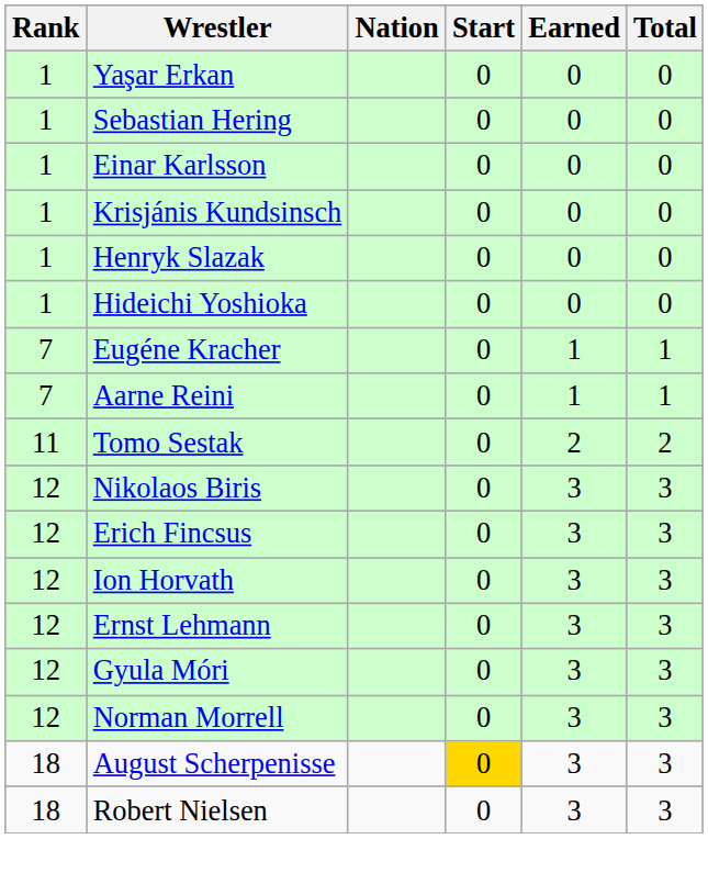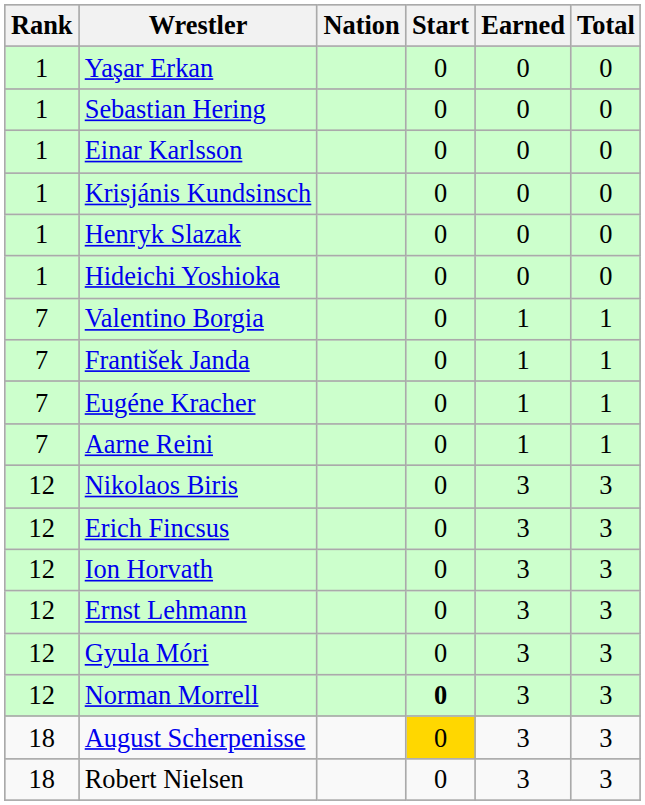 <table class="wikitable sortable" style="text-align:center;">
 <tr>
 <th>Rank</th>
 <th>Wrestler</th>
 <th>Nation</th>
 <th>Start</th>
 <th>Earned</th>
 <th>Total</th>
 </tr>
 <tr style="background:#cfc;">
 <td>1</td>
 <td align=left><a href='#'>Yaşar Erkan</a></td>
 <td align=left></td>
 <td>0</td>
 <td>0</td>
 <td>0</td>
 </tr>
 <tr style="background:#cfc;">
 <td>1</td>
 <td align=left><a href='#'>Sebastian Hering</a></td>
 <td align=left></td>
 <td>0</td>
 <td>0</td>
 <td>0</td>
 </tr>
 <tr style="background:#cfc;">
 <td>1</td>
 <td align=left><a href='#'>Einar Karlsson</a></td>
 <td align=left></td>
 <td>0</td>
 <td>0</td>
 <td>0</td>
 </tr>
 <tr style="background:#cfc;">
 <td>1</td>
 <td align=left><a href='#'>Krisjánis Kundsinsch</a></td>
 <td align=left></td>
 <td>0</td>
 <td>0</td>
 <td>0</td>
 </tr>
 <tr style="background:#cfc;">
 <td>1</td>
 <td align=left><a href='#'>Henryk Slazak</a></td>
 <td align=left></td>
 <td>0</td>
 <td>0</td>
 <td>0</td>
 </tr>
 <tr style="background:#cfc;">
 <td>1</td>
 <td align=left><a href='#'>Hideichi Yoshioka</a></td>
 <td align=left></td>
 <td>0</td>
 <td>0</td>
 <td>0</td>
 </tr>
 <tr style="background:#cfc;">
 <td>7</td>
+<td align=left><a href='#'>Valentino Borgia</a></td>
+<td align=left></td>
+<td>0</td>
+<td>1</td>
+<td>1</td>
+</tr>
+<tr style="background:#cfc;">
+<td>7</td>
+<td align=left><a href='#'>František Janda</a></td>
+<td align=left></td>
+<td>0</td>
+<td>1</td>
+<td>1</td>
+</tr>
+<tr style="background:#cfc;">
+<td>7</td>
 <td align=left><a href='#'>Eugéne Kracher</a></td>
 <td align=left></td>
 <td>0</td>
 <td>1</td>
 <td>1</td>
 </tr>
 <tr style="background:#cfc;">
 <td>7</td>
 <td align=left><a href='#'>Aarne Reini</a></td>
 <td align=left></td>
 <td>0</td>
 <td>1</td>
 <td>1</td>
-</tr>
-<tr style="background:#cfc;">
-<td>11</td>
-<td align=left><a href='#'>Tomo Sestak</a></td>
-<td align=left></td>
-<td>0</td>
-<td>2</td>
-<td>2</td>
 </tr>
 <tr style="background:#cfc;">
 <td>12</td>
 <td align=left><a href='#'>Nikolaos Biris</a></td>
 <td align=left></td>
 <td>0</td>
 <td>3</td>
 <td>3</td>
 </tr>
 <tr style="background:#cfc;">
 <td>12</td>
 <td align=left><a href='#'>Erich Fincsus</a></td>
 <td align=left></td>
 <td>0</td>
 <td>3</td>
 <td>3</td>
 </tr>
 <tr style="background:#cfc;">
 <td>12</td>
 <td align=left><a href='#'>Ion Horvath</a></td>
 <td align=left></td>
 <td>0</td>
 <td>3</td>
 <td>3</td>
 </tr>
 <tr style="background:#cfc;">
 <td>12</td>
 <td align=left><a href='#'>Ernst Lehmann</a></td>
 <td align=left></td>
 <td>0</td>
 <td>3</td>
 <td>3</td>
 </tr>
 <tr style="background:#cfc;">
 <td>12</td>
 <td align=left><a href='#'>Gyula Móri</a></td>
 <td align=left></td>
 <td>0</td>
 <td>3</td>
 <td>3</td>
 </tr>
 <tr style="background:#cfc;">
 <td>12</td>
 <td align=left><a href='#'>Norman Morrell</a></td>
 <td align=left></td>
-<td>0</td>
+<td><strong>0</strong></td>
 <td>3</td>
 <td>3</td>
 </tr>
 <tr>
 <td>18</td>
 <td align=left><a href='#'>August Scherpenisse</a></td>
 <td align=left></td>
 <td style="background: gold;">0</td>
 <td>3</td>
 <td>3</td>
 </tr>
 <tr>
 <td>18</td>
 <td align=left>Robert Nielsen</td>
 <td align=left></td>
 <td>0</td>
 <td>3</td>
 <td>3</td>
 </tr>
 </table>
